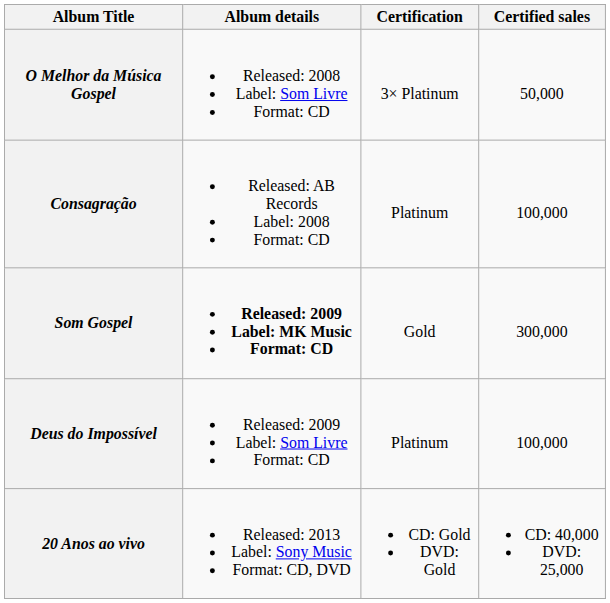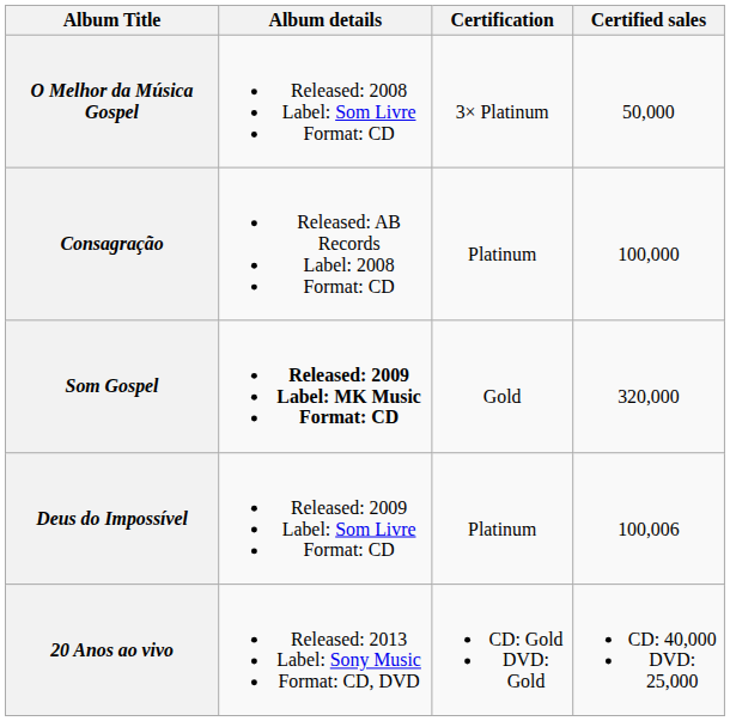 <table class="wikitable plainrowheaders" style="text-align:center;" border="1">
 <tr>
 <th scope="col">Album Title</th>
 <th scope="col">Album details</th>
 <th scope="col">Certification</th>
 <th scope="col">Certified sales</th>
 </tr>
 <tr>
 <th scope="row"><em>O Melhor da Música Gospel</em></th>
 <td><br><ul><li>Released: 2008</li><li>Label: <a href='#'>Som Livre</a></li><li>Format: CD</li></ul></td>
 <td><br>3× Platinum</td>
 <td><br>50,000</td>
 </tr>
 <tr>
 <th scope="row"><em>Consagração</em></th>
 <td><br><ul><li>Released: AB Records</li><li>Label: 2008</li><li>Format: CD</li></ul></td>
 <td><br>Platinum</td>
 <td><br>100,000</td>
 </tr>
 <tr>
 <th scope="row"><em>Som Gospel</em></th>
 <td><strong><br><ul><li>Released: 2009</li><li>Label: MK Music</li><li>Format: CD</li></ul></strong></td>
 <td><br>Gold</td>
-<td><br>300,000</td>
+<td><br>320,000</td>
 </tr>
 <tr>
 <th scope="row"><em>Deus do Impossível</em></th>
 <td><br><ul><li>Released: 2009</li><li>Label: <a href='#'>Som Livre</a></li><li>Format: CD</li></ul></td>
 <td><br>Platinum</td>
-<td><br>100,000</td>
+<td><br>100,006</td>
 </tr>
 <tr>
 <th scope="row"><em>20 Anos ao vivo</em></th>
 <td><br><ul><li>Released: 2013</li><li>Label: <a href='#'>Sony Music</a></li><li>Format: CD, DVD</li></ul></td>
 <td><br><ul><li>CD: Gold</li><li>DVD: Gold</li></ul></td>
 <td><br><ul><li>CD: 40,000</li><li>DVD: 25,000</li></ul></td>
 </tr>
 <tr>
 </tr>
 </table>
